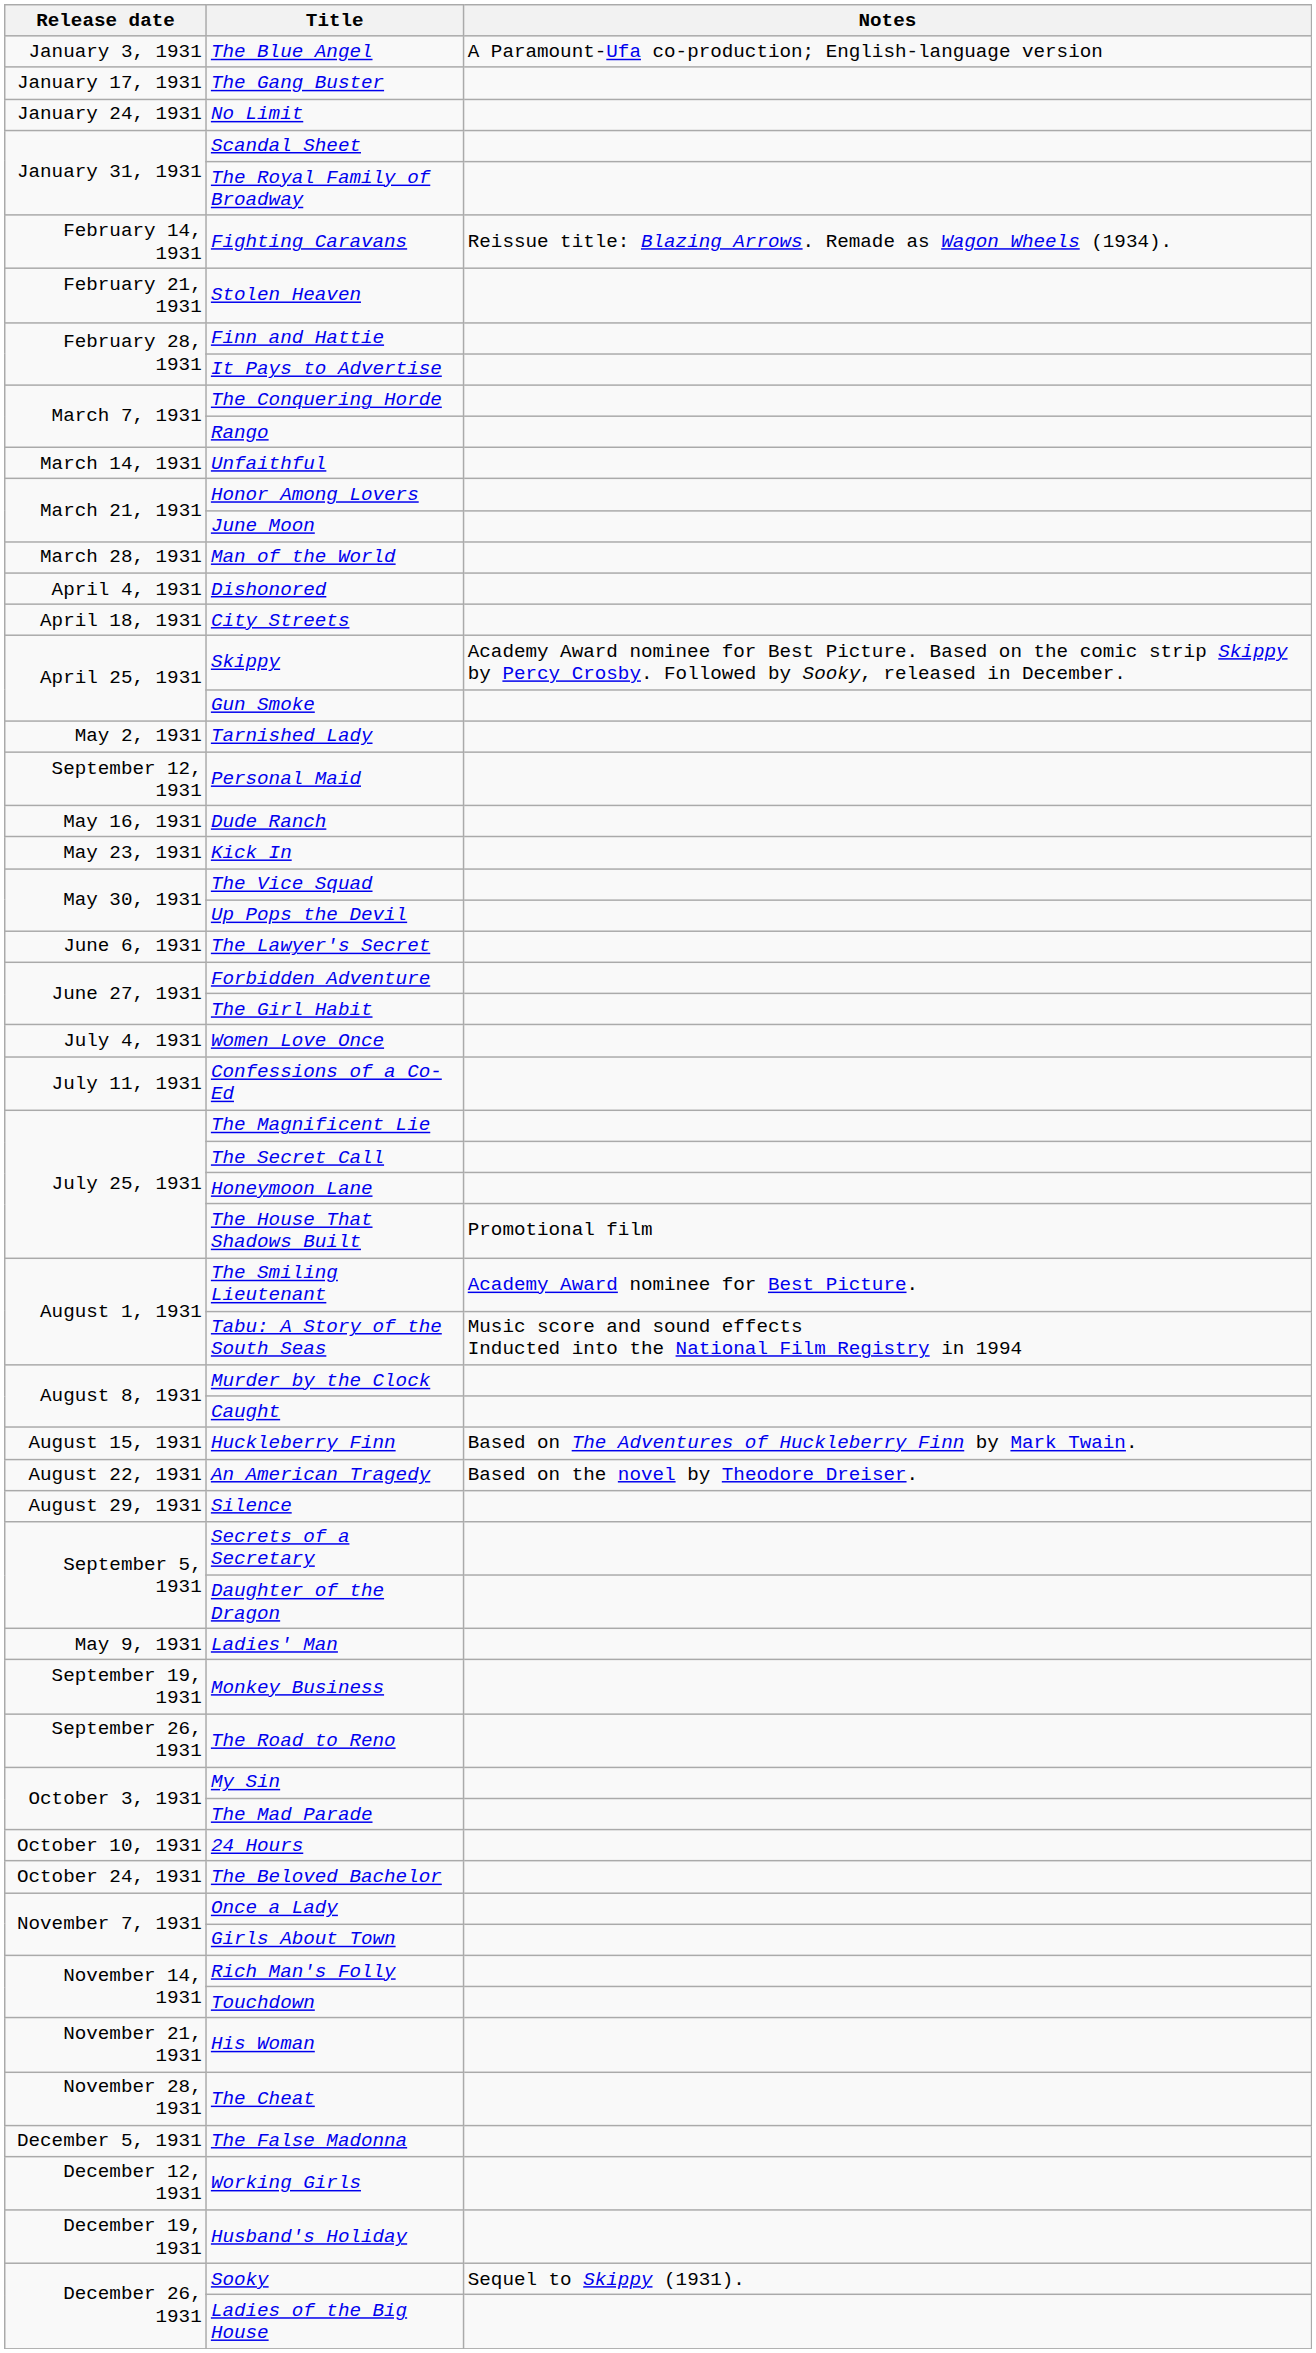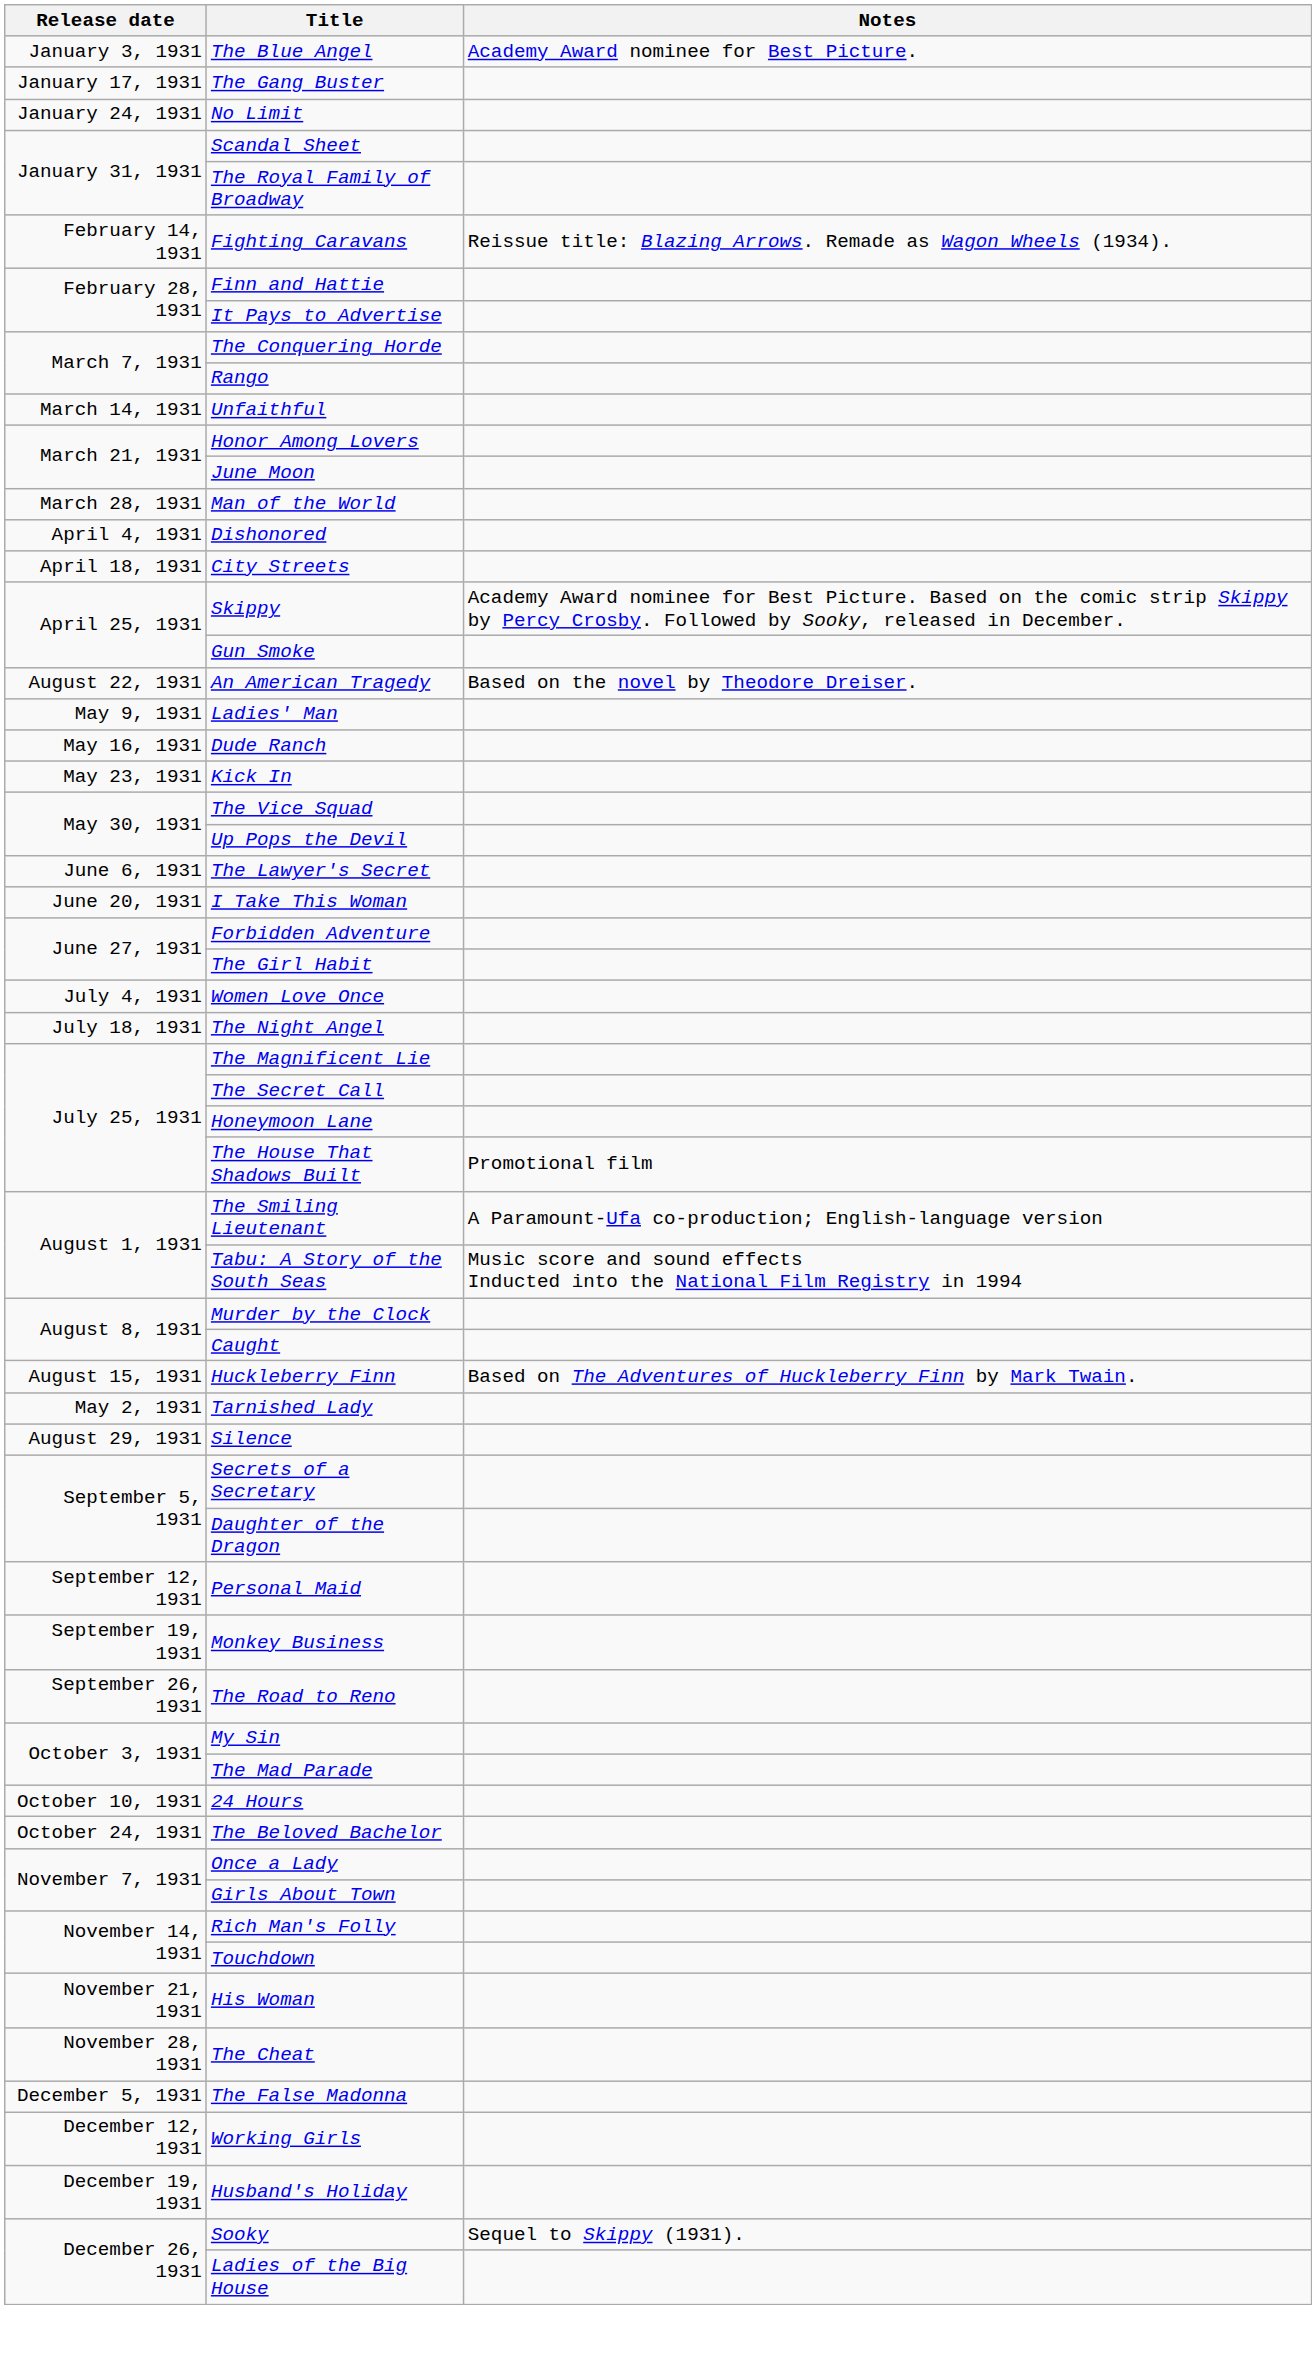 <table class="wikitable sortable" style="width:100%;">
 <tr>
 <th scope="col" style="width:130px;">Release date</th>
 <th>Title</th>
 <th>Notes</th>
 </tr>
 <tr>
 <td style="text-align:right;">January 3, 1931</td>
 <td><em><a href='#'>The Blue Angel</a></em></td>
-<td>A Paramount-<a href='#'>Ufa</a> co-production; English-language version</td>
+<td><a href='#'>Academy Award</a> nominee for <a href='#'>Best Picture</a>.</td>
 </tr>
 <tr>
 <td style="text-align:right;">January 17, 1931</td>
 <td><em><a href='#'>The Gang Buster</a></em></td>
 <td></td>
 </tr>
 <tr>
 <td style="text-align:right;">January 24, 1931</td>
 <td><em><a href='#'>No Limit</a></em></td>
 <td></td>
 </tr>
 <tr>
 <td style="text-align:right;" rowspan="2">January 31, 1931</td>
 <td><em><a href='#'>Scandal Sheet</a></em></td>
 <td></td>
 </tr>
 <tr>
 <td><em><a href='#'>The Royal Family of Broadway</a></em></td>
 <td></td>
 </tr>
 <tr>
 <td style="text-align:right;">February 14, 1931</td>
 <td><em><a href='#'>Fighting Caravans</a></em></td>
 <td>Reissue title: <em><a href='#'>Blazing Arrows</a></em>. Remade as <em><a href='#'>Wagon Wheels</a></em> (1934).</td>
-</tr>
-<tr>
-<td style="text-align:right;">February 21, 1931</td>
-<td><em><a href='#'>Stolen Heaven</a></em></td>
-<td></td>
 </tr>
 <tr>
 <td style="text-align:right;" rowspan="2">February 28, 1931</td>
 <td><em><a href='#'>Finn and Hattie</a></em></td>
 <td></td>
 </tr>
 <tr>
 <td><em><a href='#'>It Pays to Advertise</a></em></td>
 <td></td>
 </tr>
 <tr>
 <td style="text-align:right;" rowspan="2">March 7, 1931</td>
 <td><em><a href='#'>The Conquering Horde</a></em></td>
 <td></td>
 </tr>
 <tr>
 <td><em><a href='#'>Rango</a></em></td>
 <td></td>
 </tr>
 <tr>
 <td style="text-align:right;">March 14, 1931</td>
 <td><em><a href='#'>Unfaithful</a></em></td>
 <td></td>
 </tr>
 <tr>
 <td style="text-align:right;" rowspan="2">March 21, 1931</td>
 <td><em><a href='#'>Honor Among Lovers</a></em></td>
 <td></td>
 </tr>
 <tr>
 <td><em><a href='#'>June Moon</a></em></td>
 <td></td>
 </tr>
 <tr>
 <td style="text-align:right;">March 28, 1931</td>
 <td><em><a href='#'>Man of the World</a></em></td>
 <td></td>
 </tr>
 <tr>
 <td style="text-align:right;">April 4, 1931</td>
 <td><em><a href='#'>Dishonored</a></em></td>
 <td></td>
 </tr>
 <tr>
 <td style="text-align:right;">April 18, 1931</td>
 <td><em><a href='#'>City Streets</a></em></td>
 <td></td>
 </tr>
 <tr>
 <td style="text-align:right;" rowspan="2">April 25, 1931</td>
 <td><em><a href='#'>Skippy</a></em></td>
 <td>Academy Award nominee for Best Picture. Based on the comic strip <em><a href='#'>Skippy</a></em> by <a href='#'>Percy Crosby</a>. Followed by <em>Sooky</em>, released in December.</td>
 </tr>
 <tr>
 <td><em><a href='#'>Gun Smoke</a></em></td>
 <td></td>
 </tr>
 <tr>
-<td style="text-align:right;">May 2, 1931</td>
-<td><em><a href='#'>Tarnished Lady</a></em></td>
-<td></td>
+<td style="text-align:right;">August 22, 1931</td>
+<td><em><a href='#'>An American Tragedy</a></em></td>
+<td>Based on the <a href='#'>novel</a> by <a href='#'>Theodore Dreiser</a>.</td>
 </tr>
 <tr>
-<td style="text-align:right;">September 12, 1931</td>
-<td><em><a href='#'>Personal Maid</a></em></td>
+<td style="text-align:right;">May 9, 1931</td>
+<td><em><a href='#'>Ladies' Man</a></em></td>
 <td></td>
 </tr>
 <tr>
 <td style="text-align:right;">May 16, 1931</td>
 <td><em><a href='#'>Dude Ranch</a></em></td>
 <td></td>
 </tr>
 <tr>
 <td style="text-align:right;">May 23, 1931</td>
 <td><em><a href='#'>Kick In</a></em></td>
 <td></td>
 </tr>
 <tr>
 <td style="text-align:right;" rowspan="2">May 30, 1931</td>
 <td><em><a href='#'>The Vice Squad</a></em></td>
 <td></td>
 </tr>
 <tr>
 <td><em><a href='#'>Up Pops the Devil</a></em></td>
 <td></td>
 </tr>
 <tr>
 <td style="text-align:right;">June 6, 1931</td>
 <td><em><a href='#'>The Lawyer's Secret</a></em></td>
 <td></td>
 </tr>
 <tr>
+<td style="text-align:right;">June 20, 1931</td>
+<td><em><a href='#'>I Take This Woman</a></em></td>
+<td></td>
+</tr>
+<tr>
 <td style="text-align:right;" rowspan="2">June 27, 1931</td>
 <td><em><a href='#'>Forbidden Adventure</a></em></td>
 <td></td>
 </tr>
 <tr>
 <td><em><a href='#'>The Girl Habit</a></em></td>
 <td></td>
 </tr>
 <tr>
 <td style="text-align:right;">July 4, 1931</td>
 <td><em><a href='#'>Women Love Once</a></em></td>
 <td></td>
 </tr>
 <tr>
-<td style="text-align:right;">July 11, 1931</td>
-<td><em><a href='#'>Confessions of a Co-Ed</a></em></td>
+<td style="text-align:right;">July 18, 1931</td>
+<td><em><a href='#'>The Night Angel</a></em></td>
 <td></td>
 </tr>
 <tr>
 <td style="text-align:right;" rowspan="4">July 25, 1931</td>
 <td><em><a href='#'>The Magnificent Lie</a></em></td>
 <td></td>
 </tr>
 <tr>
 <td><em><a href='#'>The Secret Call</a></em></td>
 <td></td>
 </tr>
 <tr>
 <td><em><a href='#'>Honeymoon Lane</a></em></td>
 <td></td>
 </tr>
 <tr>
 <td><em><a href='#'>The House That Shadows Built</a></em></td>
 <td>Promotional film</td>
 </tr>
 <tr>
 <td style="text-align:right;" rowspan="2">August 1, 1931</td>
 <td><em><a href='#'>The Smiling Lieutenant</a></em></td>
-<td><a href='#'>Academy Award</a> nominee for <a href='#'>Best Picture</a>.</td>
+<td>A Paramount-<a href='#'>Ufa</a> co-production; English-language version</td>
 </tr>
 <tr>
 <td><em><a href='#'>Tabu: A Story of the South Seas</a></em></td>
 <td>Music score and sound effects<br>Inducted into the <a href='#'>National Film Registry</a> in 1994</td>
 </tr>
 <tr>
 <td style="text-align:right;" rowspan="2">August 8, 1931</td>
 <td><em><a href='#'>Murder by the Clock</a></em></td>
 <td></td>
 </tr>
 <tr>
 <td><em><a href='#'>Caught</a></em></td>
 <td></td>
 </tr>
 <tr>
 <td style="text-align:right;">August 15, 1931</td>
 <td><em><a href='#'>Huckleberry Finn</a></em></td>
 <td>Based on <em><a href='#'>The Adventures of Huckleberry Finn</a></em> by <a href='#'>Mark Twain</a>.</td>
 </tr>
 <tr>
-<td style="text-align:right;">August 22, 1931</td>
-<td><em><a href='#'>An American Tragedy</a></em></td>
-<td>Based on the <a href='#'>novel</a> by <a href='#'>Theodore Dreiser</a>.</td>
+<td style="text-align:right;">May 2, 1931</td>
+<td><em><a href='#'>Tarnished Lady</a></em></td>
+<td></td>
 </tr>
 <tr>
 <td style="text-align:right;">August 29, 1931</td>
 <td><em><a href='#'>Silence</a></em></td>
 <td></td>
 </tr>
 <tr>
 <td style="text-align:right;" rowspan="2">September 5, 1931</td>
 <td><em><a href='#'>Secrets of a Secretary</a></em></td>
 <td></td>
 </tr>
 <tr>
 <td><em><a href='#'>Daughter of the Dragon</a></em></td>
 <td></td>
 </tr>
 <tr>
-<td style="text-align:right;">May 9, 1931</td>
-<td><em><a href='#'>Ladies' Man</a></em></td>
+<td style="text-align:right;">September 12, 1931</td>
+<td><em><a href='#'>Personal Maid</a></em></td>
 <td></td>
 </tr>
 <tr>
 <td style="text-align:right;">September 19, 1931</td>
 <td><em><a href='#'>Monkey Business</a></em></td>
 <td></td>
 </tr>
 <tr>
 <td style="text-align:right;">September 26, 1931</td>
 <td><em><a href='#'>The Road to Reno</a></em></td>
 <td></td>
 </tr>
 <tr>
 <td style="text-align:right;" rowspan="2">October 3, 1931</td>
 <td><em><a href='#'>My Sin</a></em></td>
 <td></td>
 </tr>
 <tr>
 <td><em><a href='#'>The Mad Parade</a></em></td>
 <td></td>
 </tr>
 <tr>
 <td style="text-align:right;">October 10, 1931</td>
 <td><em><a href='#'>24 Hours</a></em></td>
 <td></td>
 </tr>
 <tr>
 <td style="text-align:right;">October 24, 1931</td>
 <td><em><a href='#'>The Beloved Bachelor</a></em></td>
 <td></td>
 </tr>
 <tr>
 <td style="text-align:right;" rowspan="2">November 7, 1931</td>
 <td><em><a href='#'>Once a Lady</a></em></td>
 <td></td>
 </tr>
 <tr>
 <td><em><a href='#'>Girls About Town</a></em></td>
 <td></td>
 </tr>
 <tr>
 <td style="text-align:right;" rowspan="2">November 14, 1931</td>
 <td><em><a href='#'>Rich Man's Folly</a></em></td>
 <td></td>
 </tr>
 <tr>
 <td><em><a href='#'>Touchdown</a></em></td>
 <td></td>
 </tr>
 <tr>
 <td style="text-align:right;">November 21, 1931</td>
 <td><em><a href='#'>His Woman</a></em></td>
 <td></td>
 </tr>
 <tr>
 <td style="text-align:right;">November 28, 1931</td>
 <td><em><a href='#'>The Cheat</a></em></td>
 <td></td>
 </tr>
 <tr>
 <td style="text-align:right;">December 5, 1931</td>
 <td><em><a href='#'>The False Madonna</a></em></td>
 <td></td>
 </tr>
 <tr>
 <td style="text-align:right;">December 12, 1931</td>
 <td><em><a href='#'>Working Girls</a></em></td>
 <td></td>
 </tr>
 <tr>
 <td style="text-align:right;">December 19, 1931</td>
 <td><em><a href='#'>Husband's Holiday</a></em></td>
 <td></td>
 </tr>
 <tr>
 <td style="text-align:right;" rowspan="2">December 26, 1931</td>
 <td><em><a href='#'>Sooky</a></em></td>
 <td>Sequel to <em><a href='#'>Skippy</a></em> (1931).</td>
 </tr>
 <tr>
 <td><em><a href='#'>Ladies of the Big House</a></em></td>
 <td></td>
 </tr>
 <tr>
 </tr>
 </table>
